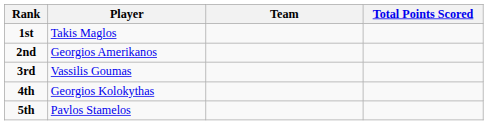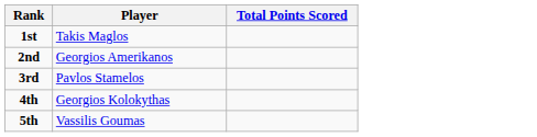 <table class="wikitable sortable">
 <tr>
 <th style="width:50px;">Rank</th>
 <th style="width:200px;">Player</th>
-<th style="width:200px;">Team</th>
 <th style="width:150px;"><a href='#'>Total Points Scored</a></th>
 </tr>
 <tr>
 <td style="text-align:center;"><strong>1st</strong></td>
 <td> <a href='#'>Takis Maglos</a></td>
 <td></td>
-<td></td>
 </tr>
 <tr>
 <td style="text-align:center;"><strong>2nd</strong></td>
 <td> <a href='#'>Georgios Amerikanos</a></td>
 <td></td>
-<td></td>
 </tr>
 <tr>
 <td style="text-align:center;"><strong>3rd</strong></td>
-<td> <a href='#'>Vassilis Goumas</a></td>
-<td></td>
+<td> <a href='#'>Pavlos Stamelos</a></td>
 <td></td>
 </tr>
 <tr>
 <td style="text-align:center;"><strong>4th</strong></td>
 <td> <a href='#'>Georgios Kolokythas</a></td>
 <td></td>
-<td></td>
 </tr>
 <tr>
 <td style="text-align:center;"><strong>5th</strong></td>
-<td> <a href='#'>Pavlos Stamelos</a></td>
-<td></td>
+<td> <a href='#'>Vassilis Goumas</a></td>
 <td></td>
 </tr>
 </table>
